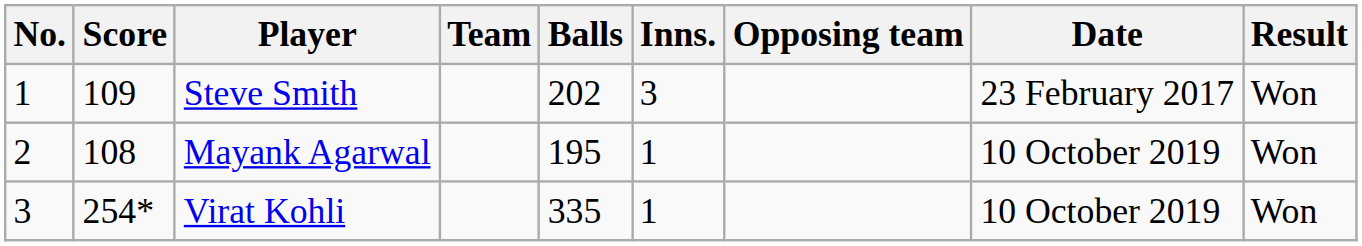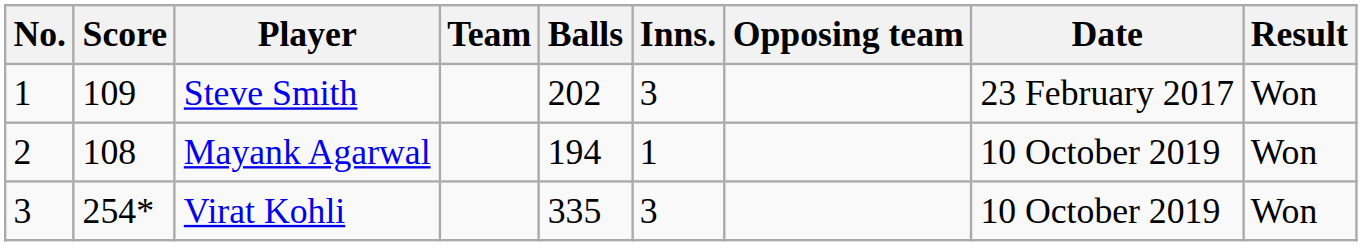 <table class="wikitable sortable" style="font-size:95%">
 <tr>
 <th>No.</th>
 <th>Score</th>
 <th>Player</th>
 <th>Team</th>
 <th>Balls</th>
 <th>Inns.</th>
 <th>Opposing team</th>
 <th>Date</th>
 <th>Result</th>
 </tr>
 <tr>
 <td>1</td>
 <td>109</td>
 <td><a href='#'>Steve Smith</a></td>
 <td></td>
 <td>202</td>
 <td>3</td>
 <td></td>
 <td>23 February 2017</td>
 <td>Won</td>
 </tr>
 <tr>
 <td>2</td>
 <td>108</td>
 <td><a href='#'>Mayank Agarwal</a></td>
 <td></td>
-<td>195</td>
+<td>194</td>
 <td>1</td>
 <td></td>
 <td>10 October 2019</td>
 <td>Won</td>
 </tr>
 <tr>
 <td>3</td>
 <td>254*</td>
 <td><a href='#'>Virat Kohli</a></td>
 <td></td>
 <td>335</td>
-<td>1</td>
+<td>3</td>
 <td></td>
 <td>10 October 2019</td>
 <td>Won</td>
 </tr>
 </table>
